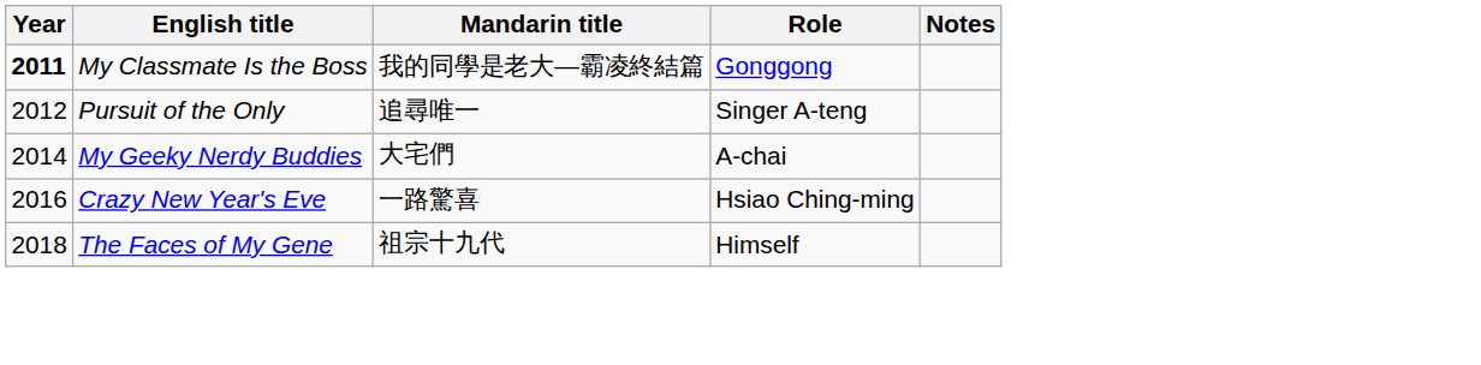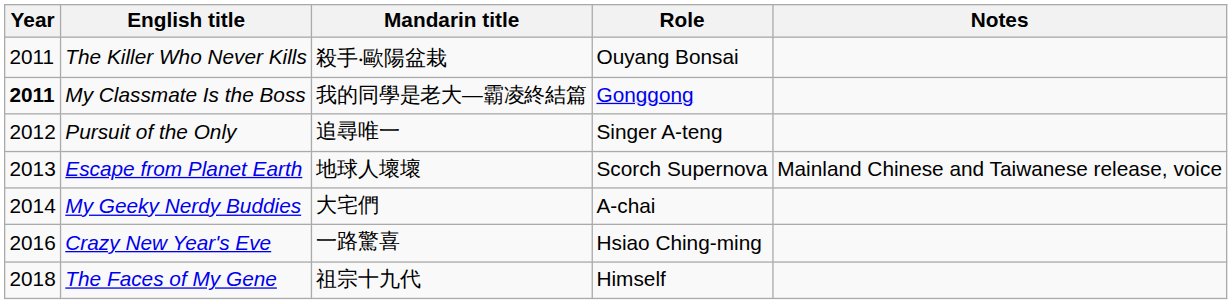 <table class="wikitable sortable">
 <tr>
 <th>Year</th>
 <th>English title</th>
 <th>Mandarin title</th>
 <th>Role</th>
 <th class="unsortable">Notes</th>
+</tr>
+<tr>
+<td>2011</td>
+<td><em>The Killer Who Never Kills</em></td>
+<td>殺手‧歐陽盆栽</td>
+<td>Ouyang Bonsai</td>
+<td></td>
 </tr>
 <tr>
 <td><strong>2011</strong></td>
 <td><em>My Classmate Is the Boss</em></td>
 <td>我的同學是老大—霸凌終結篇</td>
 <td><a href='#'>Gonggong</a></td>
 <td></td>
 </tr>
 <tr>
 <td>2012</td>
 <td><em>Pursuit of the Only</em></td>
 <td>追尋唯一</td>
 <td>Singer A-teng</td>
 <td></td>
+</tr>
+<tr>
+<td>2013</td>
+<td><em><a href='#'>Escape from Planet Earth</a></em></td>
+<td>地球人壞壞</td>
+<td>Scorch Supernova</td>
+<td>Mainland Chinese and Taiwanese release, voice</td>
 </tr>
 <tr>
 <td>2014</td>
 <td><em><a href='#'>My Geeky Nerdy Buddies</a></em></td>
 <td>大宅們</td>
 <td>A-chai</td>
 <td></td>
 </tr>
 <tr>
 <td>2016</td>
 <td><em><a href='#'>Crazy New Year's Eve</a></em></td>
 <td>一路驚喜</td>
 <td>Hsiao Ching-ming</td>
 <td></td>
 </tr>
 <tr>
 <td>2018</td>
 <td><em><a href='#'>The Faces of My Gene</a></em></td>
 <td>祖宗十九代</td>
 <td>Himself</td>
 <td></td>
 </tr>
 </table>
